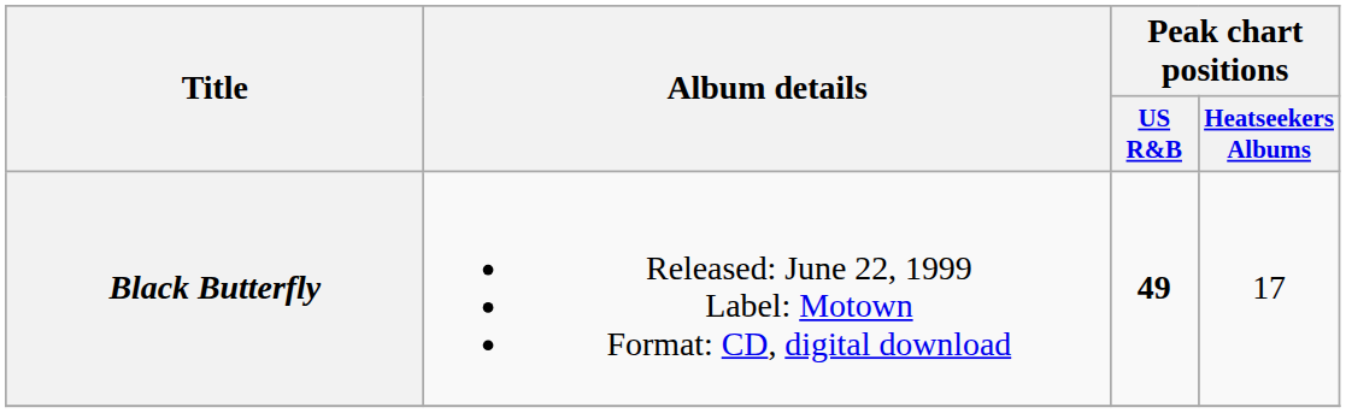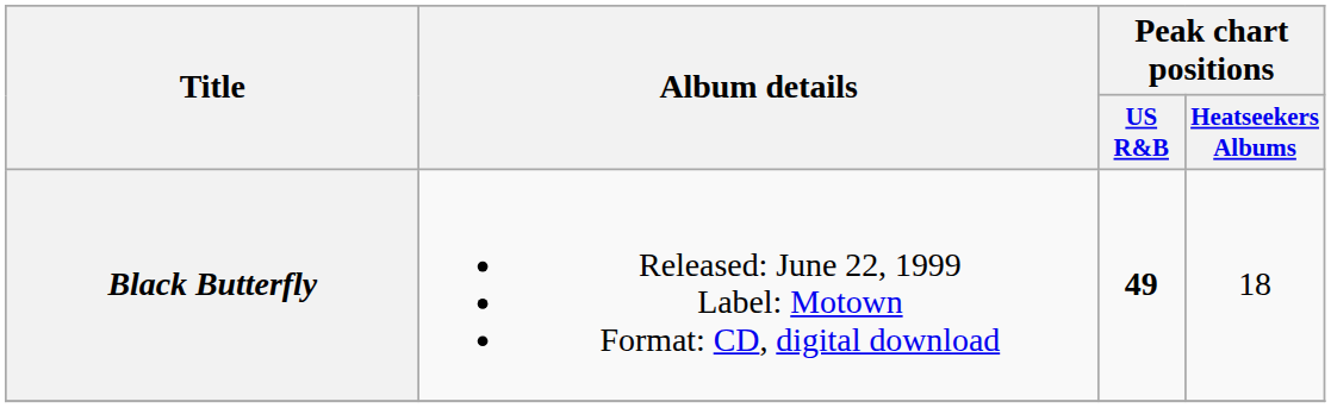 <table class="wikitable plainrowheaders" style="text-align:center;">
 <tr>
 <th scope="col" rowspan="2" style="width:12em;">Title</th>
 <th scope="col" rowspan="2" style="width:20em;">Album details</th>
 <th scope="col" colspan="2">Peak chart positions</th>
 </tr>
 <tr>
 <th style="width:3em;font-size:75%"><a href='#'>US R&B</a></th>
 <th style="width:3em;font-size:75%"><a href='#'>Heatseekers Albums</a></th>
 </tr>
 <tr>
 <th scope="row"><em>Black Butterfly</em></th>
 <td><br><ul><li>Released: June 22, 1999</li><li>Label: <a href='#'>Motown</a></li><li>Format: <a href='#'>CD</a>, <a href='#'>digital download</a></li></ul></td>
 <td><strong>49</strong></td>
-<td>17</td>
+<td>18</td>
 </tr>
 <tr>
 </tr>
 </table>
